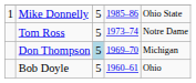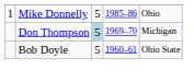 <table class="wikitable">
 <tr>
 </tr>
 <tr>
 <td>1</td>
 <td><a href='#'>Mike Donnelly</a></td>
 <td>5</td>
 <td style="font-size:80%;"><a href='#'>1985–86</a></td>
-<td style="font-size:80%;">Ohio State</td>
-</tr>
-<tr>
-<td></td>
-<td><a href='#'>Tom Ross</a></td>
-<td>5</td>
-<td style="font-size:80%;"><a href='#'>1973–74</a></td>
-<td style="font-size:80%;">Notre Dame</td>
+<td style="font-size:80%;">Ohio</td>
 </tr>
 <tr>
 <td></td>
 <td><a href='#'>Don Thompson</a></td>
 <td style="background: lightblue;">5</td>
 <td style="font-size:80%;"><a href='#'>1969–70</a></td>
 <td style="font-size:80%;">Michigan</td>
 </tr>
 <tr>
 <td></td>
 <td>Bob Doyle</td>
 <td>5</td>
 <td style="font-size:80%;"><a href='#'>1960–61</a></td>
-<td style="font-size:80%;">Ohio</td>
+<td style="font-size:80%;">Ohio State</td>
 </tr>
 </table>
